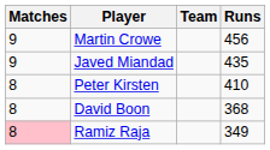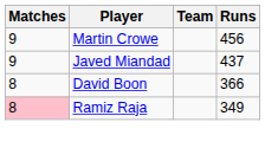 <table class="wikitable">
 <tr>
 <th>Matches</th>
 <th>Player</th>
 <th>Team</th>
 <th>Runs</th>
 </tr>
 <tr>
 <td>9</td>
 <td><a href='#'>Martin Crowe</a></td>
 <td></td>
 <td>456</td>
 </tr>
 <tr>
 <td>9</td>
 <td><a href='#'>Javed Miandad</a></td>
 <td></td>
-<td>435</td>
-</tr>
-<tr>
-<td>8</td>
-<td><a href='#'>Peter Kirsten</a></td>
-<td></td>
-<td>410</td>
+<td>437</td>
 </tr>
 <tr>
 <td>8</td>
 <td><a href='#'>David Boon</a></td>
 <td></td>
-<td>368</td>
+<td>366</td>
 </tr>
 <tr>
 <td style="background: pink;">8</td>
 <td><a href='#'>Ramiz Raja</a></td>
 <td></td>
 <td>349</td>
 </tr>
 </table>
